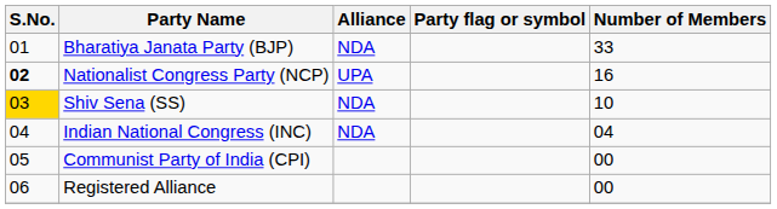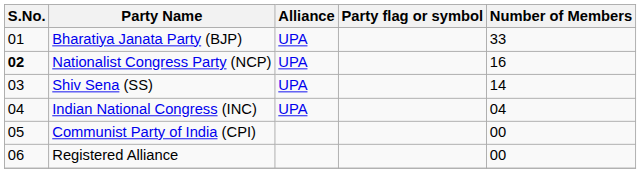 <table class="sortable wikitable">
 <tr>
 <th>S.No.</th>
 <th>Party Name</th>
 <th>Alliance</th>
 <th>Party flag or symbol</th>
 <th>Number of Members</th>
 </tr>
 <tr>
 <td>01</td>
 <td><a href='#'>Bharatiya Janata Party</a> (BJP)</td>
-<td><a href='#'>NDA</a></td>
+<td><a href='#'>UPA</a></td>
 <td></td>
 <td>33</td>
 </tr>
 <tr>
 <td><strong>02</strong></td>
 <td><a href='#'>Nationalist Congress Party</a> (NCP)</td>
 <td><a href='#'>UPA</a></td>
 <td></td>
 <td>16</td>
 </tr>
 <tr>
-<td style="background: gold;">03</td>
+<td>03</td>
 <td><a href='#'>Shiv Sena</a> (SS)</td>
-<td><a href='#'>NDA</a></td>
+<td><a href='#'>UPA</a></td>
 <td></td>
-<td>10</td>
+<td>14</td>
 </tr>
 <tr>
 <td>04</td>
 <td><a href='#'>Indian National Congress</a> (INC)</td>
-<td><a href='#'>NDA</a></td>
+<td><a href='#'>UPA</a></td>
 <td></td>
 <td>04</td>
 </tr>
 <tr>
 <td>05</td>
 <td><a href='#'>Communist Party of India</a> (CPI)</td>
 <td></td>
 <td></td>
 <td>00</td>
 </tr>
 <tr>
 <td>06</td>
 <td>Registered Alliance</td>
 <td></td>
 <td></td>
 <td>00</td>
 </tr>
 <tr>
 </tr>
 </table>
